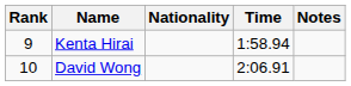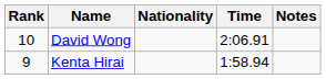 <table class="wikitable sortable" style="text-align:center">
 <tr>
 <th>Rank</th>
 <th>Name</th>
 <th>Nationality</th>
 <th>Time</th>
 <th>Notes</th>
 </tr>
 <tr>
+<td>10</td>
+<td align=left><a href='#'>David Wong</a></td>
+<td align=left></td>
+<td>2:06.91</td>
+<td></td>
+</tr>
+<tr>
 <td>9</td>
 <td align=left><a href='#'>Kenta Hirai</a></td>
 <td align=left></td>
 <td>1:58.94</td>
 <td></td>
 </tr>
-<tr>
-<td>10</td>
-<td align=left><a href='#'>David Wong</a></td>
-<td align=left></td>
-<td>2:06.91</td>
-<td></td>
-</tr>
 </table>
